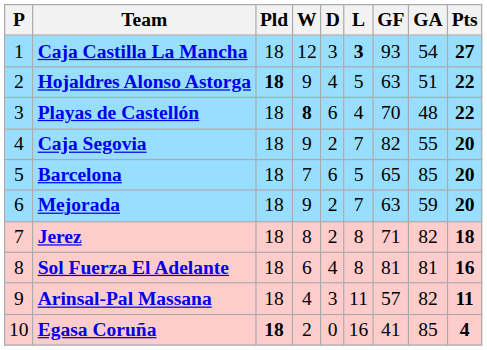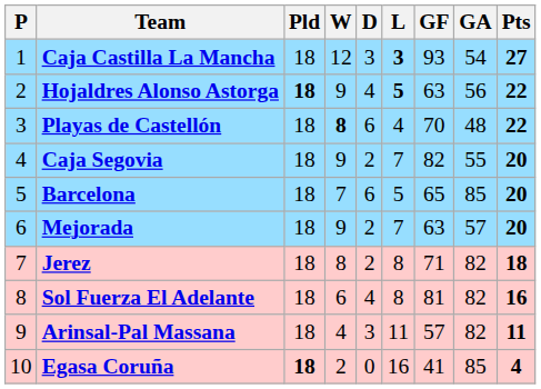 <table class="wikitable sortable" style="text-align: center;">
 <tr>
 <th align="center">P</th>
 <th align="center">Team</th>
 <th align="center">Pld</th>
 <th align="center">W</th>
 <th align="center">D</th>
 <th align="center">L</th>
 <th align="center">GF</th>
 <th align="center">GA</th>
 <th align="center">Pts</th>
 </tr>
 <tr ! style="background:#97DEFF;">
 <td>1</td>
 <td align="left"><strong><a href='#'>Caja Castilla La Mancha</a></strong></td>
 <td>18</td>
 <td>12</td>
 <td>3</td>
 <td><strong>3</strong></td>
 <td>93</td>
 <td>54</td>
 <td><strong>27</strong></td>
 </tr>
 <tr ! style="background:#97DEFF;">
 <td>2</td>
 <td align="left"><strong><a href='#'>Hojaldres Alonso Astorga</a></strong></td>
 <td><strong>18</strong></td>
 <td>9</td>
 <td>4</td>
-<td>5</td>
+<td><strong>5</strong></td>
 <td>63</td>
-<td>51</td>
+<td>56</td>
 <td><strong>22</strong></td>
 </tr>
 <tr ! style="background:#97DEFF;">
 <td>3</td>
 <td align="left"><strong><a href='#'>Playas de Castellón</a></strong></td>
 <td>18</td>
 <td><strong>8</strong></td>
 <td>6</td>
 <td>4</td>
 <td>70</td>
 <td>48</td>
 <td><strong>22</strong></td>
 </tr>
 <tr ! style="background:#97DEFF;">
 <td>4</td>
 <td align="left"><strong><a href='#'>Caja Segovia</a></strong></td>
 <td>18</td>
 <td>9</td>
 <td>2</td>
 <td>7</td>
 <td>82</td>
 <td>55</td>
 <td><strong>20</strong></td>
 </tr>
 <tr ! style="background:#97DEFF;">
 <td>5</td>
 <td align="left"><strong><a href='#'>Barcelona</a></strong></td>
 <td>18</td>
 <td>7</td>
 <td>6</td>
 <td>5</td>
 <td>65</td>
 <td>85</td>
 <td><strong>20</strong></td>
 </tr>
 <tr ! style="background:#97DEFF;">
 <td>6</td>
 <td align="left"><strong><a href='#'>Mejorada</a></strong></td>
 <td>18</td>
 <td>9</td>
 <td>2</td>
 <td>7</td>
 <td>63</td>
-<td>59</td>
+<td>57</td>
 <td><strong>20</strong></td>
 </tr>
 <tr ! style="background:#FFCCCC;">
 <td>7</td>
 <td align="left"><strong><a href='#'>Jerez</a></strong></td>
 <td>18</td>
 <td>8</td>
 <td>2</td>
 <td>8</td>
 <td>71</td>
 <td>82</td>
 <td><strong>18</strong></td>
 </tr>
 <tr ! style="background:#FFCCCC;">
 <td>8</td>
 <td align="left"><strong><a href='#'>Sol Fuerza El Adelante</a></strong></td>
 <td>18</td>
 <td>6</td>
 <td>4</td>
 <td>8</td>
 <td>81</td>
-<td>81</td>
+<td>82</td>
 <td><strong>16</strong></td>
 </tr>
 <tr ! style="background:#FFCCCC;">
 <td>9</td>
 <td align="left"><strong><a href='#'>Arinsal-Pal Massana</a></strong></td>
 <td>18</td>
 <td>4</td>
 <td>3</td>
 <td>11</td>
 <td>57</td>
 <td>82</td>
 <td><strong>11</strong></td>
 </tr>
 <tr ! style="background:#FFCCCC;">
 <td>10</td>
 <td align="left"><strong><a href='#'>Egasa Coruña</a></strong></td>
 <td><strong>18</strong></td>
 <td>2</td>
 <td>0</td>
 <td>16</td>
 <td>41</td>
 <td>85</td>
 <td><strong>4</strong></td>
 </tr>
 </table>
